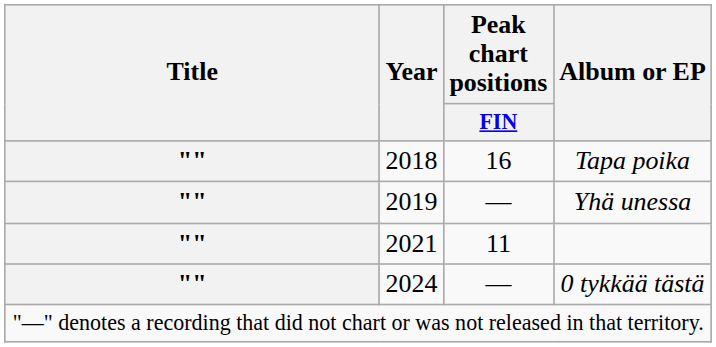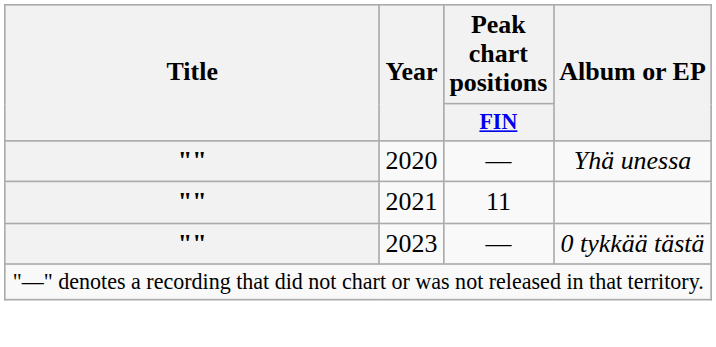 <table class="wikitable plainrowheaders" style="text-align:center;">
 <tr>
 <th scope="col" rowspan="2" style="width:14em;">Title</th>
 <th scope="col" rowspan="2">Year</th>
 <th scope="col" colspan="1">Peak chart positions</th>
 <th scope="col" rowspan="2">Album or EP</th>
 </tr>
 <tr>
 <th scope="col" style="width:3em;font-size:85%;"><a href='#'>FIN</a><br></th>
 </tr>
 <tr>
 <th scope="row">""<br></th>
-<td>2018</td>
-<td>16</td>
-<td><em>Tapa poika</em></td>
-</tr>
-<tr>
-<th scope="row">""<br></th>
-<td>2019</td>
+<td>2020</td>
 <td>—</td>
 <td><em>Yhä unessa</em></td>
 </tr>
 <tr>
 <th scope="row">""<br></th>
 <td>2021</td>
 <td>11</td>
 <td></td>
 </tr>
 <tr>
 <th scope="row">""<br></th>
-<td>2024</td>
+<td>2023</td>
 <td>—</td>
 <td><em>0 tykkää tästä</em></td>
 </tr>
 <tr>
 <td colspan="4" style="font-size:85%">"—" denotes a recording that did not chart or was not released in that territory.</td>
 </tr>
 </table>
